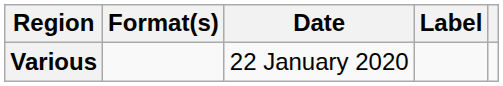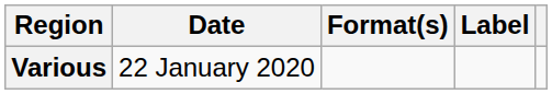 <table class="wikitable plainrowheaders">
 <tr>
 <th scope="col">Region</th>
+<th scope="col">Date</th>
 <th scope="col">Format(s)</th>
-<th scope="col">Date</th>
 <th scope="col">Label</th>
 <th scope="col"></th>
 </tr>
 <tr>
 <th scope="row">Various</th>
+<td>22 January 2020</td>
 <td></td>
-<td>22 January 2020</td>
 <td></td>
 <td></td>
 </tr>
 </table>
